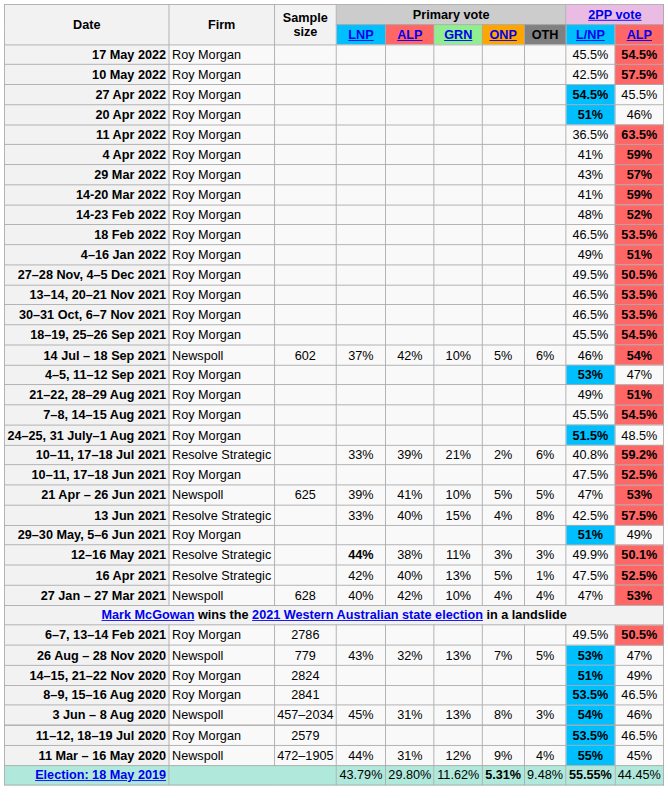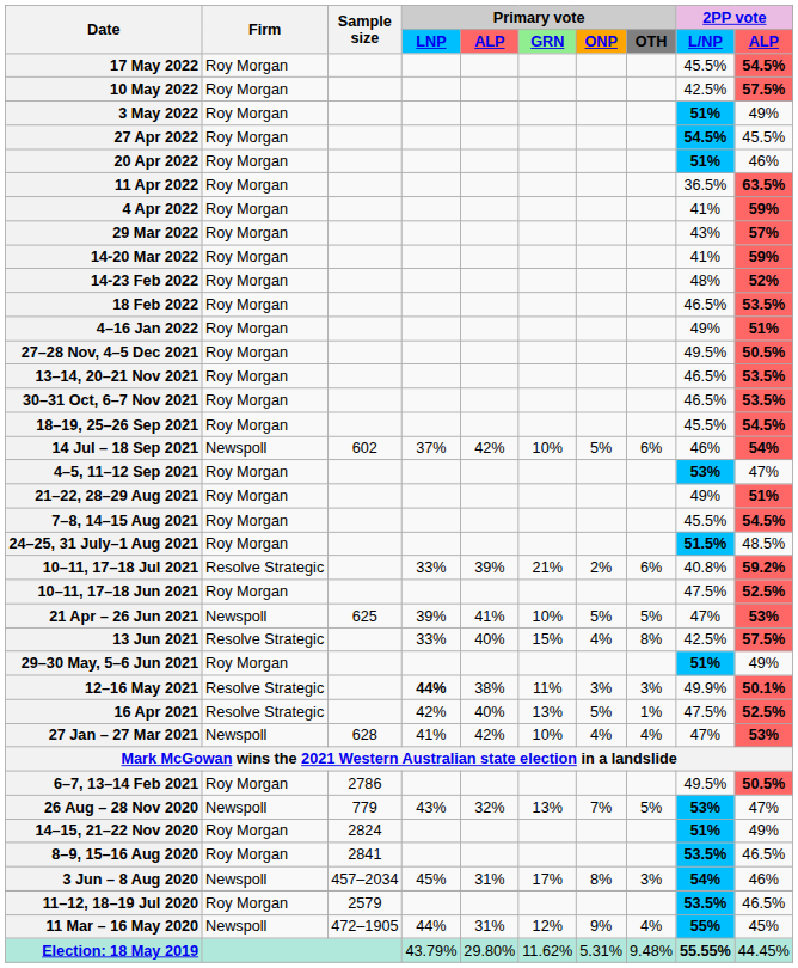 <table class="nowrap wikitable mw-datatable" style=text-align:center;font-size:90%>
 <tr>
 <th rowspan=2>Date</th>
 <th rowspan=2>Firm</th>
 <th rowspan=2>Sample<br>size</th>
 <th colspan=5 class=unsortable style=background:#ccc>Primary vote</th>
 <th colspan=2 class=unsortable style=background:#ebbce3><a href='#'>2PP vote</a></th>
 </tr>
 <tr>
 <th style=background:#00bfff><a href='#'>LNP</a></th>
 <th style=background:#f66><a href='#'>ALP</a></th>
 <th style=background:#90ee90><a href='#'>GRN</a></th>
 <th style=background:orange><a href='#'>ONP</a></th>
 <th style=background:gray>OTH</th>
 <th style=background:#00bfff><a href='#'>L/NP</a></th>
 <th style=background:#f66><a href='#'>ALP</a></th>
 </tr>
 <tr>
 <th style=text-align:right data-sort-value=17-May-2022>17 May 2022</th>
 <td style=text-align:left>Roy Morgan</td>
 <td></td>
 <td></td>
 <td></td>
 <td></td>
 <td></td>
 <td></td>
 <td>45.5%</td>
 <th style=background:#f66><strong>54.5%</strong></th>
 </tr>
 <tr>
 <th style=text-align:right data-sort-value=10-May-2022>10 May 2022</th>
 <td style=text-align:left>Roy Morgan</td>
 <td></td>
 <td></td>
 <td></td>
 <td></td>
 <td></td>
 <td></td>
 <td>42.5%</td>
 <th style=background:#f66><strong>57.5%</strong></th>
+</tr>
+<tr>
+<th style=text-align:right data-sort-value=3-May-2022>3 May 2022</th>
+<td style=text-align:left>Roy Morgan</td>
+<td></td>
+<td></td>
+<td></td>
+<td></td>
+<td></td>
+<td></td>
+<th style=background:#00bfff><strong>51%</strong></th>
+<td>49%</td>
 </tr>
 <tr>
 <th style=text-align:right data-sort-value=27-Apr-2022>27 Apr 2022</th>
 <td style=text-align:left>Roy Morgan</td>
 <td></td>
 <td></td>
 <td></td>
 <td></td>
 <td></td>
 <td></td>
 <th style=background:#00bfff>54.5%</th>
 <td>45.5%</td>
 </tr>
 <tr>
 <th style=text-align:right data-sort-value=20-Apr-2022>20 Apr 2022</th>
 <td style=text-align:left>Roy Morgan</td>
 <td></td>
 <td></td>
 <td></td>
 <td></td>
 <td></td>
 <td></td>
 <th style=background:#00bfff><strong>51%</strong></th>
 <td>46%</td>
 </tr>
 <tr>
 <th style=text-align:right data-sort-value=11-Apr-2022>11 Apr 2022</th>
 <td style=text-align:left>Roy Morgan</td>
 <td></td>
 <td></td>
 <td></td>
 <td></td>
 <td></td>
 <td></td>
 <td>36.5%</td>
 <th style=background:#f66><strong>63.5%</strong></th>
 </tr>
 <tr>
 <th style=text-align:right data-sort-value=4-Apr-2022>4 Apr 2022</th>
 <td style=text-align:left>Roy Morgan</td>
 <td></td>
 <td></td>
 <td></td>
 <td></td>
 <td></td>
 <td></td>
 <td>41%</td>
 <th style=background:#f66><strong>59%</strong></th>
 </tr>
 <tr>
 <th style=text-align:right data-sort-value=29-Mar-2022>29 Mar 2022</th>
 <td style=text-align:left>Roy Morgan</td>
 <td></td>
 <td></td>
 <td></td>
 <td></td>
 <td></td>
 <td></td>
 <td>43%</td>
 <th style=background:#f66><strong>57%</strong></th>
 </tr>
 <tr>
 <th style=text-align:right data-sort-value=20-Mar-2022>14-20 Mar 2022</th>
 <td style=text-align:left>Roy Morgan</td>
 <td></td>
 <td></td>
 <td></td>
 <td></td>
 <td></td>
 <td></td>
 <td>41%</td>
 <th style=background:#f66><strong>59%</strong></th>
 </tr>
 <tr>
 <th style=text-align:right data-sort-value=23-Feb-2022>14-23 Feb 2022</th>
 <td style=text-align:left>Roy Morgan</td>
 <td></td>
 <td></td>
 <td></td>
 <td></td>
 <td></td>
 <td></td>
 <td>48%</td>
 <th style=background:#f66><strong>52%</strong></th>
 </tr>
 <tr>
 <th style=text-align:right data-sort-value=18-Feb-2022>18 Feb 2022</th>
 <td style=text-align:left>Roy Morgan</td>
 <td></td>
 <td></td>
 <td></td>
 <td></td>
 <td></td>
 <td></td>
 <td>46.5%</td>
 <td style=background:#f66><strong>53.5%</strong></td>
 </tr>
 <tr>
 <th style=text-align:right data-sort-value=16-Jan-2022>4–16 Jan 2022</th>
 <td style=text-align:left>Roy Morgan</td>
 <td></td>
 <td></td>
 <td></td>
 <td></td>
 <td></td>
 <td></td>
 <td>49%</td>
 <td style=background:#f66><strong>51%</strong></td>
 </tr>
 <tr>
 <th style=text-align:right data-sort-value=5-Dec-2021>27–28 Nov, 4–5 Dec 2021</th>
 <td style=text-align:left>Roy Morgan</td>
 <td></td>
 <td></td>
 <td></td>
 <td></td>
 <td></td>
 <td></td>
 <td>49.5%</td>
 <td style=background:#f66><strong>50.5%</strong></td>
 </tr>
 <tr>
 <th style=text-align:right data-sort-value=21-Nov-2021>13–14, 20–21 Nov 2021</th>
 <td style=text-align:left>Roy Morgan</td>
 <td></td>
 <td></td>
 <td></td>
 <td></td>
 <td></td>
 <td></td>
 <td>46.5%</td>
 <td style=background:#f66><strong>53.5%</strong></td>
 </tr>
 <tr>
 <th style=text-align:right data-sort-value=7-Nov-2021>30–31 Oct, 6–7 Nov 2021</th>
 <td style=text-align:left>Roy Morgan</td>
 <td></td>
 <td></td>
 <td></td>
 <td></td>
 <td></td>
 <td></td>
 <td>46.5%</td>
 <td style=background:#f66><strong>53.5%</strong></td>
 </tr>
 <tr>
 <th style=text-align:right data-sort-value=26-Sep-2021>18–19, 25–26 Sep 2021</th>
 <td style=text-align:left>Roy Morgan</td>
 <td></td>
 <td></td>
 <td></td>
 <td></td>
 <td></td>
 <td></td>
 <td>45.5%</td>
 <td style=background:#f66><strong>54.5%</strong></td>
 </tr>
 <tr>
 <th style=text-align:right data-sort-value=18-Sep-2021>14 Jul – 18 Sep 2021</th>
 <td style=text-align:left>Newspoll</td>
 <td>602</td>
 <td>37%</td>
 <td>42%</td>
 <td>10%</td>
 <td>5%</td>
 <td>6%</td>
 <td>46%</td>
 <td style=background:#f66><strong>54%</strong></td>
 </tr>
 <tr>
 <th style=text-align:right data-sort-value=12-Sep-2021>4–5, 11–12 Sep 2021</th>
 <td style=text-align:left>Roy Morgan</td>
 <td></td>
 <td></td>
 <td></td>
 <td></td>
 <td></td>
 <td></td>
 <td style=background:#00bfff><strong>53%</strong></td>
 <td>47%</td>
 </tr>
 <tr>
 <th style=text-align:right data-sort-value=29-Aug-2021>21–22, 28–29 Aug 2021</th>
 <td style=text-align:left>Roy Morgan</td>
 <td></td>
 <td></td>
 <td></td>
 <td></td>
 <td></td>
 <td></td>
 <td>49%</td>
 <td style=background:#f66><strong>51%</strong></td>
 </tr>
 <tr>
 <th style=text-align:right data-sort-value=15-Aug-2021>7–8, 14–15 Aug 2021</th>
 <td style=text-align:left>Roy Morgan</td>
 <td></td>
 <td></td>
 <td></td>
 <td></td>
 <td></td>
 <td></td>
 <td>45.5%</td>
 <td style=background:#f66><strong>54.5%</strong></td>
 </tr>
 <tr>
 <th style=text-align:right data-sort-value=1-Aug-2021>24–25, 31 July–1 Aug 2021</th>
 <td style=text-align:left>Roy Morgan</td>
 <td></td>
 <td></td>
 <td></td>
 <td></td>
 <td></td>
 <td></td>
 <td style=background:#00bfff><strong>51.5%</strong></td>
 <td>48.5%</td>
 </tr>
 <tr>
 <th style=text-align:right data-sort-value=18-Jul-2021>10–11, 17–18 Jul 2021</th>
 <td style=text-align:left>Resolve Strategic</td>
 <td></td>
 <td>33%</td>
 <td>39%</td>
 <td>21%</td>
 <td>2%</td>
 <td>6%</td>
 <td>40.8%</td>
 <td style=background:#f66><strong>59.2%</strong></td>
 </tr>
 <tr>
 <th style=text-align:right data-sort-value=18-Jun-2021>10–11, 17–18 Jun 2021</th>
 <td style=text-align:left>Roy Morgan</td>
 <td></td>
 <td></td>
 <td></td>
 <td></td>
 <td></td>
 <td></td>
 <td>47.5%</td>
 <td style=background:#f66><strong>52.5%</strong></td>
 </tr>
 <tr>
 <th style=text-align:right data-sort-value=26-Jun-2021>21 Apr – 26 Jun 2021</th>
 <td style=text-align:left>Newspoll</td>
 <td>625</td>
 <td>39%</td>
 <td>41%</td>
 <td>10%</td>
 <td>5%</td>
 <td>5%</td>
 <td>47%</td>
 <td style=background:#f66><strong>53%</strong></td>
 </tr>
 <tr>
 <th style=text-align:right data-sort-value=13-Jun-2021>13 Jun 2021</th>
 <td style=text-align:left>Resolve Strategic</td>
 <td></td>
 <td>33%</td>
 <td>40%</td>
 <td>15%</td>
 <td>4%</td>
 <td>8%</td>
 <td>42.5%</td>
 <td style=background:#f66><strong>57.5%</strong></td>
 </tr>
 <tr>
 <th style=text-align:right data-sort-value=6-Jun-2021>29–30 May, 5–6 Jun 2021</th>
 <td style=text-align:left>Roy Morgan</td>
 <td></td>
 <td></td>
 <td></td>
 <td></td>
 <td></td>
 <td></td>
 <td style=background:#00bfff><strong>51%</strong></td>
 <td>49%</td>
 </tr>
 <tr>
 <th style=text-align:right data-sort-value=16-May-2021>12–16 May 2021</th>
 <td style=text-align:left>Resolve Strategic</td>
 <td></td>
 <td><strong>44%</strong></td>
 <td>38%</td>
 <td>11%</td>
 <td>3%</td>
 <td>3%</td>
 <td>49.9%</td>
 <td style=background:#f66><strong>50.1%</strong></td>
 </tr>
 <tr>
 <th style=text-align:right data-sort-value=16-Apr-2021>16 Apr 2021</th>
 <td style=text-align:left>Resolve Strategic</td>
 <td></td>
 <td>42%</td>
 <td>40%</td>
 <td>13%</td>
 <td>5%</td>
 <td>1%</td>
 <td>47.5%</td>
 <td style=background:#f66><strong>52.5%</strong></td>
 </tr>
 <tr>
 <th style=text-align:right data-sort-value=27-Mar-2021>27 Jan – 27 Mar 2021</th>
 <td style=text-align:left>Newspoll</td>
 <td>628</td>
-<td>40%</td>
+<td>41%</td>
 <td>42%</td>
 <td>10%</td>
 <td>4%</td>
 <td>4%</td>
 <td>47%</td>
 <td style=background:#f66><strong>53%</strong></td>
 </tr>
 <tr>
 <th colspan=10><a href='#'>Mark McGowan</a> wins the <a href='#'>2021 Western Australian state election</a> in a landslide</th>
 </tr>
 <tr>
 <th style=text-align:right data-sort-value=14-Feb-2021>6–7, 13–14 Feb 2021</th>
 <td style=text-align:left>Roy Morgan</td>
 <td>2786</td>
 <td></td>
 <td></td>
 <td></td>
 <td></td>
 <td></td>
 <td>49.5%</td>
 <td style=background:#f66><strong>50.5%</strong></td>
 </tr>
 <tr>
 <th style=text-align:right data-sort-value=28-Nov-2020>26 Aug – 28 Nov 2020</th>
 <td style=text-align:left>Newspoll</td>
 <td>779</td>
 <td>43%</td>
 <td>32%</td>
 <td>13%</td>
 <td>7%</td>
 <td>5%</td>
 <td style=background:#00bfff><strong>53%</strong></td>
 <td>47%</td>
 </tr>
 <tr>
 <th style=text-align:right data-sort-value=22-Nov-2020>14–15, 21–22 Nov 2020</th>
 <td style=text-align:left>Roy Morgan</td>
 <td>2824</td>
 <td></td>
 <td></td>
 <td></td>
 <td></td>
 <td></td>
 <td style=background:#00bfff><strong>51%</strong></td>
 <td>49%</td>
 </tr>
 <tr>
 <th style=text-align:right data-sort-value=16-Aug-2020>8–9, 15–16 Aug 2020</th>
 <td style=text-align:left>Roy Morgan</td>
 <td>2841</td>
 <td></td>
 <td></td>
 <td></td>
 <td></td>
 <td></td>
 <td style=background:#00bfff><strong>53.5%</strong></td>
 <td>46.5%</td>
 </tr>
 <tr>
 <th style=text-align:right data-sort-value=8-Aug-2020>3 Jun – 8 Aug 2020</th>
 <td style=text-align:left>Newspoll</td>
 <td>457–2034</td>
 <td>45%</td>
 <td>31%</td>
-<td>13%</td>
+<td>17%</td>
 <td>8%</td>
 <td>3%</td>
 <td style=background:#00bfff><strong>54%</strong></td>
 <td>46%</td>
 </tr>
 <tr>
 </tr>
 <tr>
 <th style=text-align:right data-sort-value=19-Jul-2020>11–12, 18–19 Jul 2020</th>
 <td style=text-align:left>Roy Morgan</td>
 <td>2579</td>
 <td></td>
 <td></td>
 <td></td>
 <td></td>
 <td></td>
 <td style=background:#00bfff><strong>53.5%</strong></td>
 <td>46.5%</td>
 </tr>
 <tr>
 <th style=text-align:right data-sort-value=16-May-2020>11 Mar – 16 May 2020</th>
 <td style=text-align:left>Newspoll</td>
 <td>472–1905</td>
 <td>44%</td>
 <td>31%</td>
 <td>12%</td>
 <td>9%</td>
 <td>4%</td>
 <td style=background:#00bfff><strong>55%</strong></td>
 <td>45%</td>
 </tr>
 <tr style=background:#b0e9db>
 <td style=text-align:right data-sort-value=18-May-2019><strong><a href='#'>Election: 18 May 2019</a></strong></td>
 <td colspan=2></td>
 <td>43.79%</td>
 <td>29.80%</td>
 <td>11.62%</td>
-<td><strong>5.31%</strong></td>
+<td>5.31%</td>
 <td>9.48%</td>
 <td><strong>55.55%</strong></td>
 <td>44.45%</td>
 </tr>
 </table>
